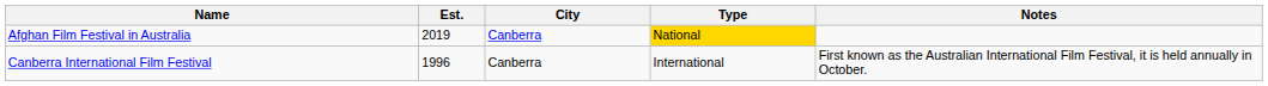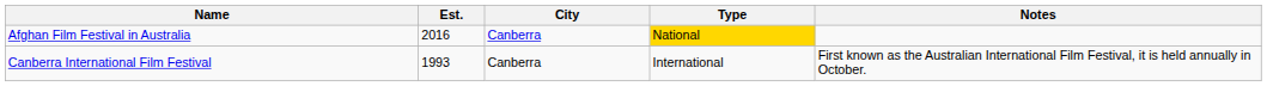 <table class="wikitable">
 <tr>
 <th width="25%">Name</th>
 <th width="4%">Est.</th>
 <th width="10%">City</th>
 <th width="10%">Type</th>
 <th width="27%">Notes</th>
 </tr>
 <tr>
 <td><a href='#'>Afghan Film Festival in Australia</a></td>
-<td>2019</td>
+<td>2016</td>
 <td><a href='#'>Canberra</a></td>
 <td style="background: gold;">National</td>
 <td></td>
 </tr>
 <tr>
 <td><a href='#'>Canberra International Film Festival</a></td>
-<td>1996</td>
+<td>1993</td>
 <td>Canberra</td>
 <td>International</td>
 <td>First known as the Australian International Film Festival, it is held annually in October.</td>
 </tr>
 </table>
